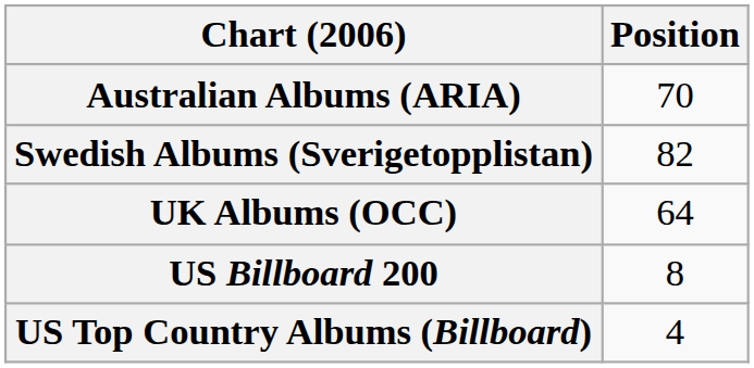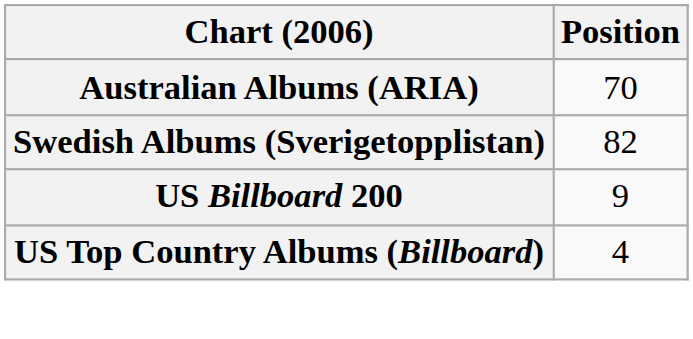 <table class="wikitable plainrowheaders sortable" style="text-align:center;">
 <tr>
 <th scope="col">Chart (2006)</th>
 <th scope="col">Position</th>
 </tr>
 <tr>
 <th scope="row">Australian Albums (ARIA)</th>
 <td>70</td>
 </tr>
 <tr>
 <th scope="row">Swedish Albums (Sverigetopplistan)</th>
 <td>82</td>
 </tr>
 <tr>
-<th scope="row">UK Albums (OCC)</th>
-<td>64</td>
-</tr>
-<tr>
 <th scope="row">US <em>Billboard</em> 200</th>
-<td>8</td>
+<td>9</td>
 </tr>
 <tr>
 <th scope="row">US Top Country Albums (<em>Billboard</em>)</th>
 <td>4</td>
 </tr>
 </table>
